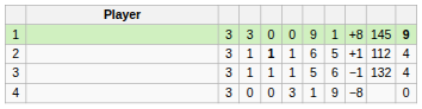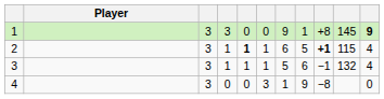 <table class="wikitable" style="text-align:center; margin: 1em auto 1em auto, align:left">
 <tr>
 <th width=20></th>
 <th width=240>Player</th>
 <th width=20></th>
 <th width=20></th>
 <th width=20></th>
 <th width=20></th>
 <th width=20></th>
 <th width=20></th>
 <th width=20></th>
 <th width=30></th>
 <th width=20></th>
 </tr>
 <tr style="background:#D0F0C0;">
 <td>1</td>
 <td align=left></td>
 <td>3</td>
 <td>3</td>
 <td>0</td>
 <td>0</td>
 <td>9</td>
 <td>1</td>
 <td>+8</td>
 <td>145</td>
 <td><strong>9</strong></td>
 </tr>
 <tr style=>
 <td>2</td>
 <td align=left></td>
 <td>3</td>
 <td>1</td>
 <td><strong>1</strong></td>
 <td>1</td>
 <td>6</td>
 <td>5</td>
-<td>+1</td>
-<td>112</td>
+<td><strong>+1</strong></td>
+<td>115</td>
 <td>4</td>
 </tr>
 <tr style=>
 <td>3</td>
 <td align=left></td>
 <td>3</td>
 <td>1</td>
 <td>1</td>
 <td>1</td>
 <td>5</td>
 <td>6</td>
 <td>−1</td>
 <td>132</td>
 <td>4</td>
 </tr>
 <tr style=>
 <td>4</td>
 <td align=left></td>
 <td>3</td>
 <td>0</td>
 <td>0</td>
 <td>3</td>
 <td>1</td>
 <td>9</td>
 <td>−8</td>
 <td></td>
 <td>0</td>
 </tr>
 </table>
